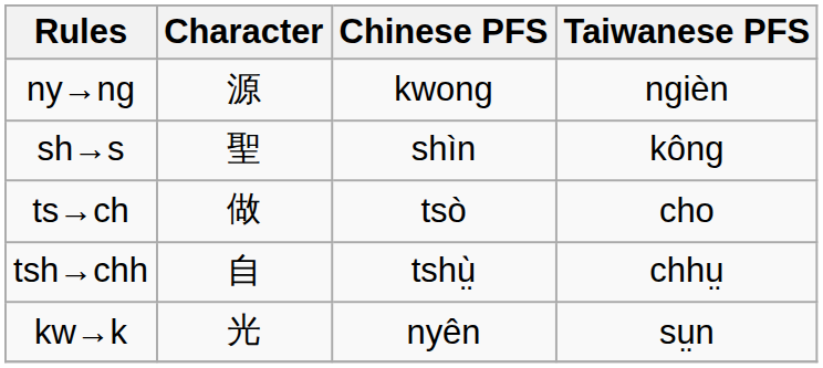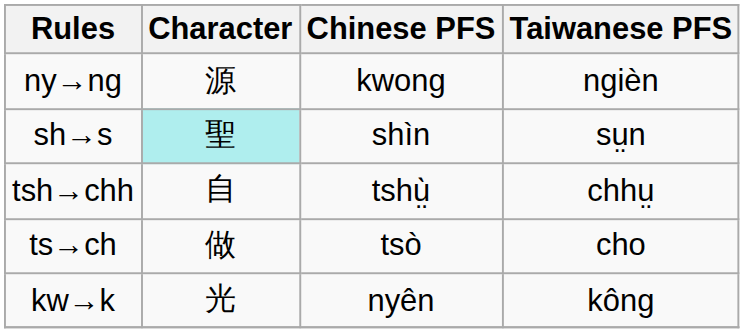 <table class="wikitable" style="text-align: center">
 <tr>
 <th>Rules</th>
 <th>Character</th>
 <th>Chinese PFS</th>
 <th>Taiwanese PFS</th>
 </tr>
 <tr>
 <td>ny→ng</td>
 <td>源</td>
 <td>kwong</td>
 <td>ngièn</td>
 </tr>
 <tr>
 <td>sh→s</td>
-<td>聖</td>
+<td style="background: paleturquoise;">聖</td>
 <td>shìn</td>
-<td>kông</td>
+<td>sṳn</td>
+</tr>
+<tr>
+<td>tsh→chh</td>
+<td>自</td>
+<td>tshṳ̀</td>
+<td>chhṳ</td>
 </tr>
 <tr>
 <td>ts→ch</td>
 <td>做</td>
 <td>tsò</td>
 <td>cho</td>
 </tr>
 <tr>
-<td>tsh→chh</td>
-<td>自</td>
-<td>tshṳ̀</td>
-<td>chhṳ</td>
-</tr>
-<tr>
 <td>kw→k</td>
 <td>光</td>
 <td>nyên</td>
-<td>sṳn</td>
+<td>kông</td>
 </tr>
 <tr>
 </tr>
 </table>
